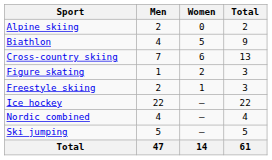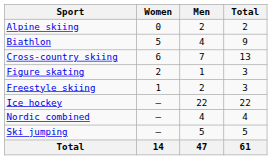 <table class="wikitable sortable" style="text-align:center;">
 <tr>
 <th width=180>Sport</th>
+<th width=55>Women</th>
 <th width=55>Men</th>
-<th width=55>Women</th>
 <th width=55>Total</th>
 </tr>
 <tr>
 <td align=left><a href='#'>Alpine skiing</a></td>
+<td>0</td>
 <td>2</td>
-<td>0</td>
 <td>2</td>
 </tr>
 <tr>
 <td align=left><a href='#'>Biathlon</a></td>
+<td>5</td>
 <td>4</td>
-<td>5</td>
 <td>9</td>
 </tr>
 <tr>
 <td align=left><a href='#'>Cross-country skiing</a></td>
+<td>6</td>
 <td>7</td>
-<td>6</td>
 <td>13</td>
 </tr>
 <tr>
 <td align=left><a href='#'>Figure skating</a></td>
+<td>2</td>
+<td>1</td>
+<td>3</td>
+</tr>
+<tr>
+<td align=left><a href='#'>Freestyle skiing</a></td>
 <td>1</td>
 <td>2</td>
 <td>3</td>
 </tr>
 <tr>
-<td align=left><a href='#'>Freestyle skiing</a></td>
-<td>2</td>
-<td>1</td>
-<td>3</td>
-</tr>
-<tr>
 <td align=left><a href='#'>Ice hockey</a></td>
+<td>–</td>
 <td>22</td>
-<td>–</td>
 <td>22</td>
 </tr>
 <tr>
 <td align=left><a href='#'>Nordic combined</a></td>
+<td>–</td>
 <td>4</td>
-<td>–</td>
 <td>4</td>
 </tr>
 <tr>
 <td align=left><a href='#'>Ski jumping</a></td>
+<td>–</td>
 <td>5</td>
-<td>–</td>
 <td>5</td>
 </tr>
 <tr>
 <th>Total</th>
+<th>14</th>
 <th>47</th>
-<th>14</th>
 <th>61</th>
 </tr>
 </table>
